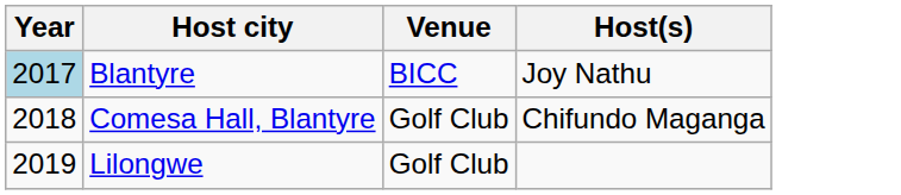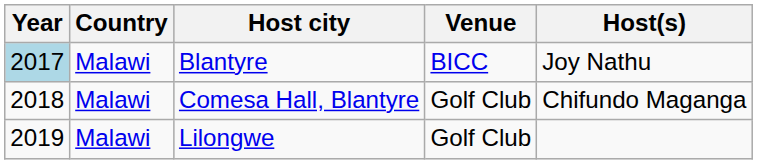 <table class="wikitable">
 <tr>
 <th>Year</th>
+<th>Country</th>
 <th>Host city</th>
 <th>Venue</th>
 <th>Host(s)</th>
 </tr>
 <tr>
 <td Nyasa Music Awards 2017 style="background: lightblue;">2017</td>
+<td><a href='#'>Malawi</a></td>
 <td><a href='#'>Blantyre</a></td>
 <td><a href='#'>BICC</a></td>
 <td>Joy Nathu</td>
 </tr>
 <tr>
 <td Nyasa Music Awards 2018>2018</td>
+<td><a href='#'>Malawi</a></td>
 <td><a href='#'>Comesa Hall, Blantyre</a></td>
 <td>Golf Club</td>
 <td>Chifundo Maganga</td>
 </tr>
 <tr>
 <td Nyasa Music Awards 2019>2019</td>
+<td><a href='#'>Malawi</a></td>
 <td><a href='#'>Lilongwe</a></td>
 <td>Golf Club</td>
 <td></td>
 </tr>
 </table>
